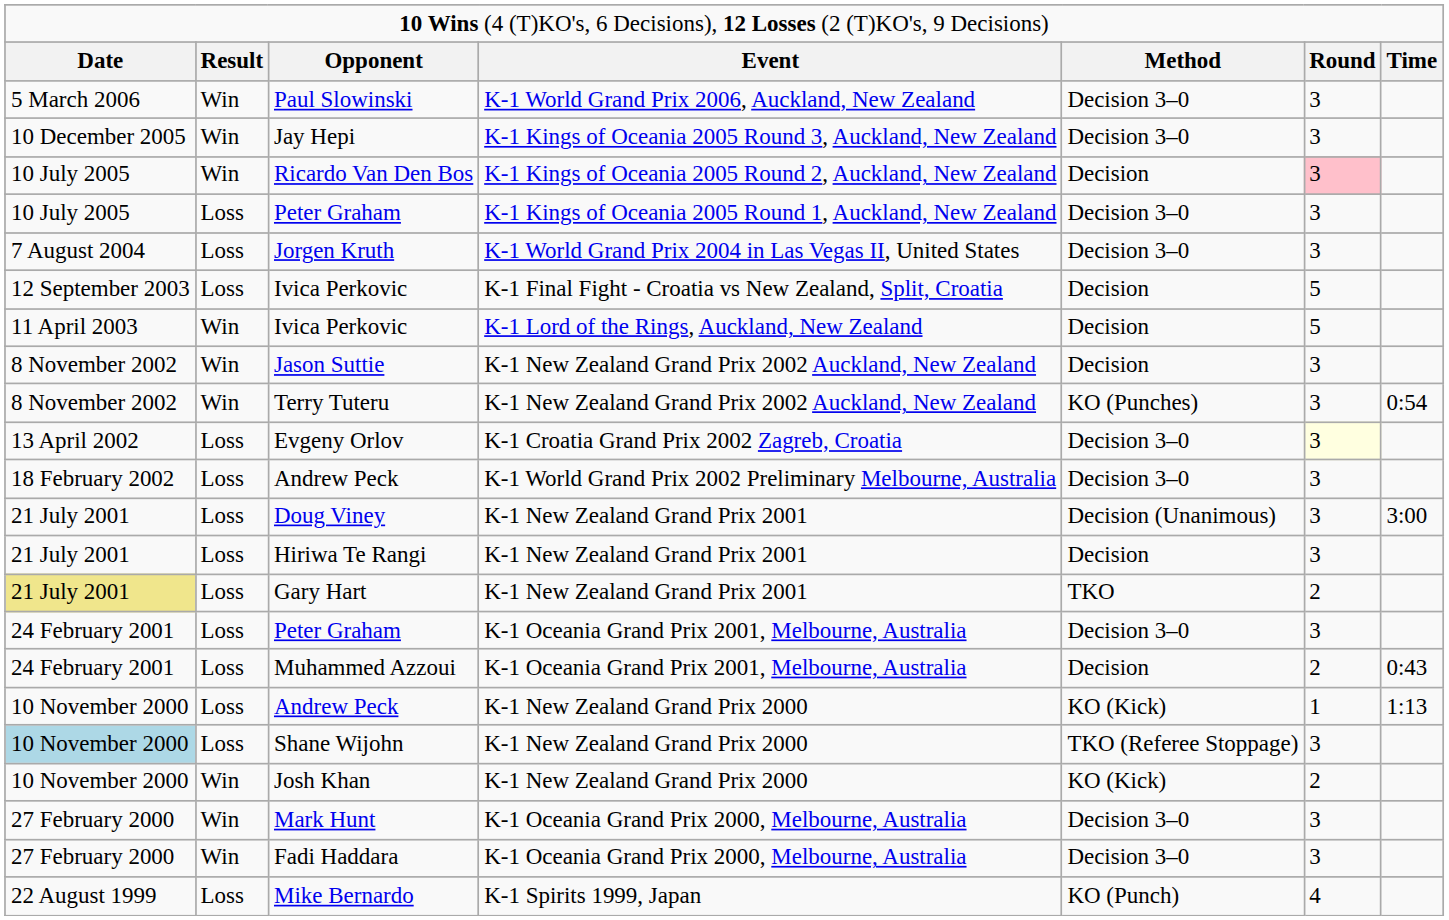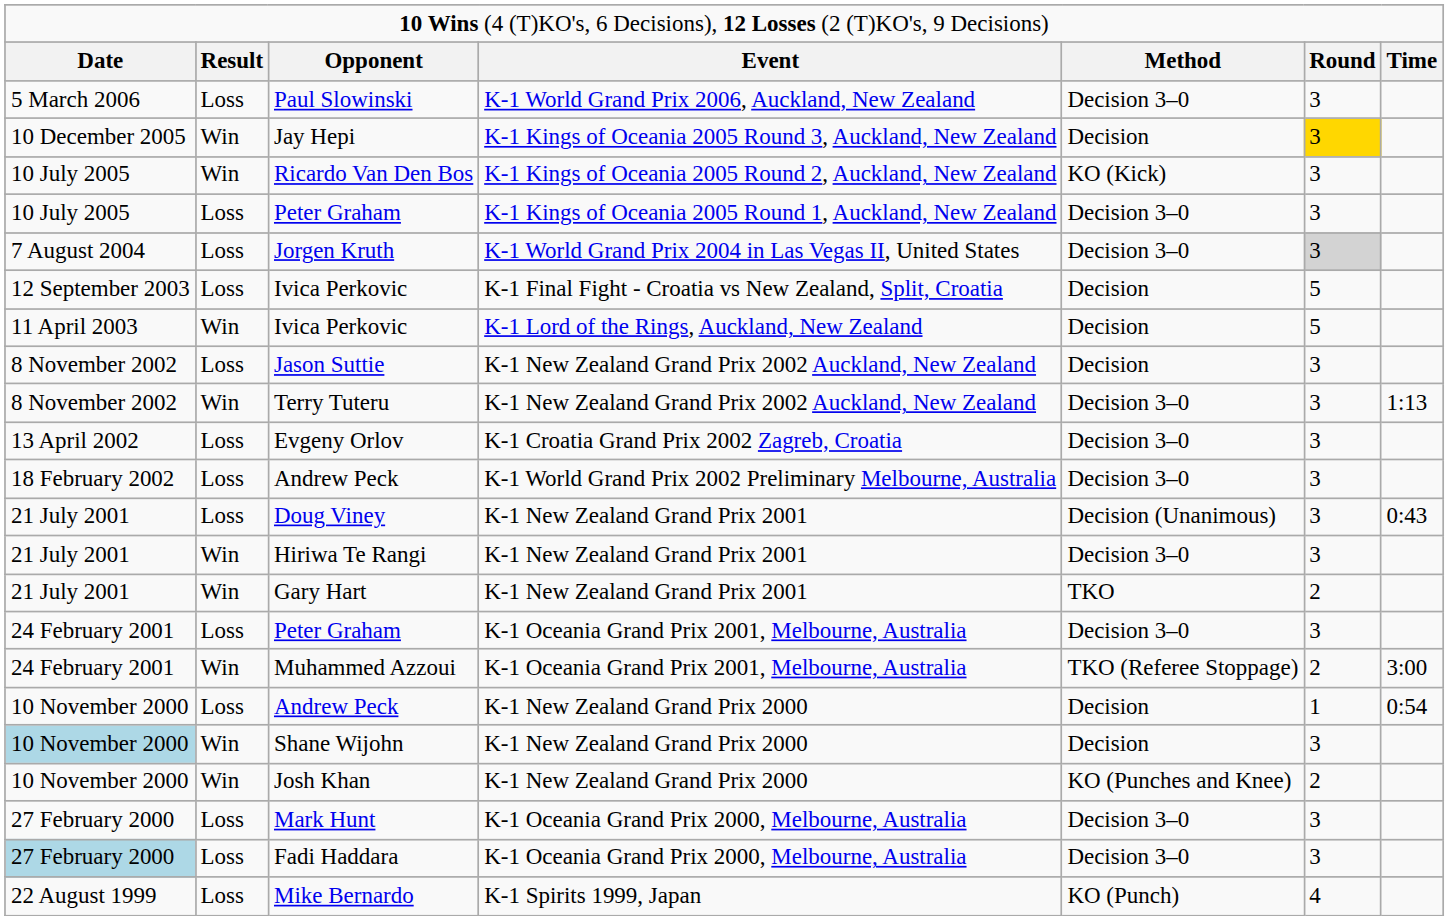 <table class="wikitable" style="margin:0.5em auto; font-size:85%">
 <tr>
 <td style="text-align: center" colspan=8><strong>10 Wins</strong> (4 (T)KO's, 6 Decisions), <strong>12 Losses</strong> (2 (T)KO's, 9 Decisions)</td>
 </tr>
 <tr style="background: #f0f0f0;">
 <th>Date</th>
 <th>Result</th>
 <th>Opponent</th>
 <th>Event</th>
 <th>Method</th>
 <th>Round</th>
 <th>Time</th>
 </tr>
 <tr>
 <td>5 March 2006</td>
-<td>Win</td>
+<td>Loss</td>
 <td> <a href='#'>Paul Slowinski</a></td>
 <td><a href='#'>K-1 World Grand Prix 2006</a>, <a href='#'>Auckland, New Zealand</a></td>
 <td>Decision 3–0</td>
 <td>3</td>
 <td></td>
 </tr>
 <tr>
 <td>10 December 2005</td>
 <td>Win</td>
 <td> Jay Hepi</td>
 <td><a href='#'>K-1 Kings of Oceania 2005 Round 3</a>, <a href='#'>Auckland, New Zealand</a></td>
-<td>Decision 3–0</td>
-<td>3</td>
+<td>Decision</td>
+<td style="background: gold;">3</td>
 <td></td>
 </tr>
 <tr>
 <td>10 July 2005</td>
 <td>Win</td>
 <td> <a href='#'>Ricardo Van Den Bos</a></td>
 <td><a href='#'>K-1 Kings of Oceania 2005 Round 2</a>, <a href='#'>Auckland, New Zealand</a></td>
-<td>Decision</td>
-<td style="background: pink;">3</td>
+<td>KO (Kick)</td>
+<td>3</td>
 <td></td>
 </tr>
 <tr>
 <td>10 July 2005</td>
 <td>Loss</td>
 <td> <a href='#'>Peter Graham</a></td>
 <td><a href='#'>K-1 Kings of Oceania 2005 Round 1</a>, <a href='#'>Auckland, New Zealand</a></td>
 <td>Decision 3–0</td>
 <td>3</td>
 <td></td>
 </tr>
 <tr>
 <td>7 August 2004</td>
 <td>Loss</td>
 <td> <a href='#'>Jorgen Kruth</a></td>
 <td><a href='#'>K-1 World Grand Prix 2004 in Las Vegas II</a>, United States</td>
 <td>Decision 3–0</td>
-<td>3</td>
+<td style="background: lightgrey;">3</td>
 <td></td>
 </tr>
 <tr>
 <td>12 September 2003</td>
 <td>Loss</td>
 <td> Ivica Perkovic</td>
 <td>K-1 Final Fight - Croatia vs New Zealand, <a href='#'>Split, Croatia</a></td>
 <td>Decision</td>
 <td>5</td>
 <td></td>
 </tr>
 <tr>
 <td>11 April 2003</td>
 <td>Win</td>
 <td> Ivica Perkovic</td>
 <td><a href='#'>K-1 Lord of the Rings</a>, <a href='#'>Auckland, New Zealand</a></td>
 <td>Decision</td>
 <td>5</td>
 <td></td>
 </tr>
 <tr>
 <td>8 November 2002</td>
-<td>Win</td>
+<td>Loss</td>
 <td> <a href='#'>Jason Suttie</a></td>
 <td>K-1 New Zealand Grand Prix 2002 <a href='#'>Auckland, New Zealand</a></td>
 <td>Decision</td>
 <td>3</td>
 <td></td>
 </tr>
 <tr>
 <td>8 November 2002</td>
 <td>Win</td>
 <td> Terry Tuteru</td>
 <td>K-1 New Zealand Grand Prix 2002 <a href='#'>Auckland, New Zealand</a></td>
-<td>KO (Punches)</td>
+<td>Decision 3–0</td>
 <td>3</td>
-<td>0:54</td>
+<td>1:13</td>
 </tr>
 <tr>
 <td>13 April 2002</td>
 <td>Loss</td>
 <td> Evgeny Orlov</td>
 <td>K-1 Croatia Grand Prix 2002 <a href='#'>Zagreb, Croatia</a></td>
 <td>Decision 3–0</td>
-<td style="background: lightyellow;">3</td>
+<td>3</td>
 <td></td>
 </tr>
 <tr>
 <td>18 February 2002</td>
 <td>Loss</td>
 <td> Andrew Peck</td>
 <td>K-1 World Grand Prix 2002 Preliminary <a href='#'>Melbourne, Australia</a></td>
 <td>Decision 3–0</td>
 <td>3</td>
 <td></td>
 </tr>
 <tr>
 <td>21 July 2001</td>
 <td>Loss</td>
 <td> <a href='#'>Doug Viney</a></td>
 <td>K-1 New Zealand Grand Prix 2001</td>
 <td>Decision (Unanimous)</td>
 <td>3</td>
-<td>3:00</td>
+<td>0:43</td>
 </tr>
 <tr>
 <td>21 July 2001</td>
-<td>Loss</td>
+<td>Win</td>
 <td> Hiriwa Te Rangi</td>
 <td>K-1 New Zealand Grand Prix 2001</td>
-<td>Decision</td>
+<td>Decision 3–0</td>
 <td>3</td>
 <td></td>
 </tr>
 <tr>
-<td style="background: khaki;">21 July 2001</td>
-<td>Loss</td>
+<td>21 July 2001</td>
+<td>Win</td>
 <td> Gary Hart</td>
 <td>K-1 New Zealand Grand Prix 2001</td>
 <td>TKO</td>
 <td>2</td>
 <td></td>
 </tr>
 <tr>
 <td>24 February 2001</td>
 <td>Loss</td>
 <td> <a href='#'>Peter Graham</a></td>
 <td>K-1 Oceania Grand Prix 2001, <a href='#'>Melbourne, Australia</a></td>
 <td>Decision 3–0</td>
 <td>3</td>
 <td></td>
 </tr>
 <tr>
 <td>24 February 2001</td>
-<td>Loss</td>
+<td>Win</td>
 <td> Muhammed Azzoui</td>
 <td>K-1 Oceania Grand Prix 2001, <a href='#'>Melbourne, Australia</a></td>
-<td>Decision</td>
+<td>TKO (Referee Stoppage)</td>
 <td>2</td>
-<td>0:43</td>
+<td>3:00</td>
 </tr>
 <tr>
 <td>10 November 2000</td>
 <td>Loss</td>
 <td> <a href='#'>Andrew Peck</a></td>
 <td>K-1 New Zealand Grand Prix 2000</td>
-<td>KO (Kick)</td>
+<td>Decision</td>
 <td>1</td>
-<td>1:13</td>
+<td>0:54</td>
 </tr>
 <tr>
 <td style="background: lightblue;">10 November 2000</td>
-<td>Loss</td>
+<td>Win</td>
 <td> Shane Wijohn</td>
 <td>K-1 New Zealand Grand Prix 2000</td>
-<td>TKO (Referee Stoppage)</td>
+<td>Decision</td>
 <td>3</td>
 <td></td>
 </tr>
 <tr>
 <td>10 November 2000</td>
 <td>Win</td>
 <td> Josh Khan</td>
 <td>K-1 New Zealand Grand Prix 2000</td>
-<td>KO (Kick)</td>
+<td>KO (Punches and Knee)</td>
 <td>2</td>
 <td></td>
 </tr>
 <tr>
 <td>27 February 2000</td>
-<td>Win</td>
+<td>Loss</td>
 <td> <a href='#'>Mark Hunt</a></td>
 <td>K-1 Oceania Grand Prix 2000, <a href='#'>Melbourne, Australia</a></td>
 <td>Decision 3–0</td>
 <td>3</td>
 <td></td>
 </tr>
 <tr>
-<td>27 February 2000</td>
-<td>Win</td>
+<td style="background: lightblue;">27 February 2000</td>
+<td>Loss</td>
 <td> Fadi Haddara</td>
 <td>K-1 Oceania Grand Prix 2000, <a href='#'>Melbourne, Australia</a></td>
 <td>Decision 3–0</td>
 <td>3</td>
 <td></td>
 </tr>
 <tr>
 <td>22 August 1999</td>
 <td>Loss</td>
 <td> <a href='#'>Mike Bernardo</a></td>
 <td>K-1 Spirits 1999, Japan</td>
 <td>KO (Punch)</td>
 <td>4</td>
 <td></td>
 </tr>
 </table>
